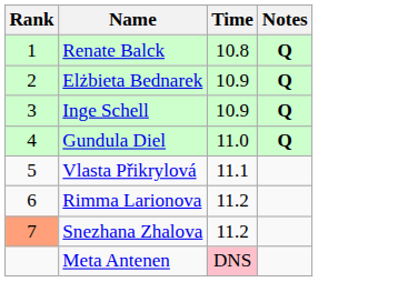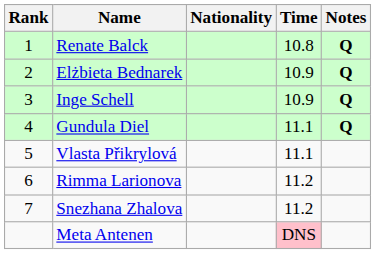 <table class="wikitable sortable" style="text-align:center">
 <tr>
 <th>Rank</th>
 <th>Name</th>
+<th>Nationality</th>
 <th>Time</th>
 <th>Notes</th>
 </tr>
 <tr bgcolor=ccffcc>
 <td>1</td>
 <td align=left><a href='#'>Renate Balck</a></td>
+<td align=left></td>
 <td>10.8</td>
 <td><strong>Q</strong></td>
 </tr>
 <tr bgcolor=ccffcc>
 <td>2</td>
 <td align=left><a href='#'>Elżbieta Bednarek</a></td>
+<td align=left></td>
 <td>10.9</td>
 <td><strong>Q</strong></td>
 </tr>
 <tr bgcolor=ccffcc>
 <td>3</td>
 <td align=left><a href='#'>Inge Schell</a></td>
+<td align=left></td>
 <td>10.9</td>
 <td><strong>Q</strong></td>
 </tr>
 <tr bgcolor=ccffcc>
 <td>4</td>
 <td align=left><a href='#'>Gundula Diel</a></td>
-<td>11.0</td>
+<td align=left></td>
+<td>11.1</td>
 <td><strong>Q</strong></td>
 </tr>
 <tr>
 <td>5</td>
 <td align=left><a href='#'>Vlasta Přikrylová</a></td>
+<td align=left></td>
 <td>11.1</td>
 <td></td>
 </tr>
 <tr>
 <td>6</td>
 <td align=left><a href='#'>Rimma Larionova</a></td>
+<td align=left></td>
 <td>11.2</td>
 <td></td>
 </tr>
 <tr>
-<td style="background: lightsalmon;">7</td>
+<td>7</td>
 <td align=left><a href='#'>Snezhana Zhalova</a></td>
+<td align=left></td>
 <td>11.2</td>
 <td></td>
 </tr>
 <tr>
 <td></td>
 <td align=left><a href='#'>Meta Antenen</a></td>
+<td align=left></td>
 <td style="background: pink;">DNS</td>
 <td></td>
 </tr>
 </table>
